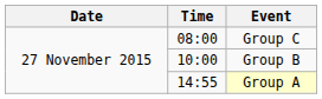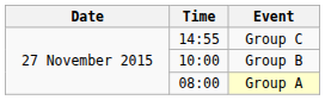 <table class = "wikitable" style="text-align:center;">
 <tr>
 <th width=150>Date</th>
 <th width=50>Time</th>
 <th width=80>Event</th>
 </tr>
 <tr>
 <td rowspan=3>27 November 2015</td>
-<td>08:00</td>
+<td>14:55</td>
 <td>Group C</td>
 </tr>
 <tr>
 <td>10:00</td>
 <td>Group B</td>
 </tr>
 <tr>
-<td>14:55</td>
+<td>08:00</td>
 <td bgcolor=ffffcc>Group A</td>
 </tr>
 </table>
